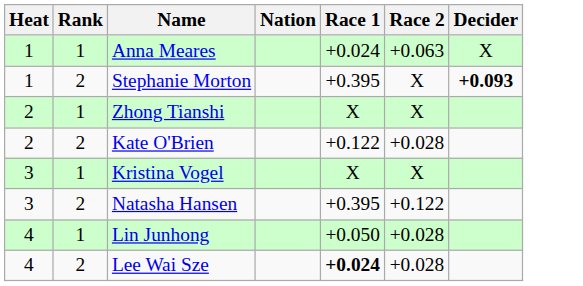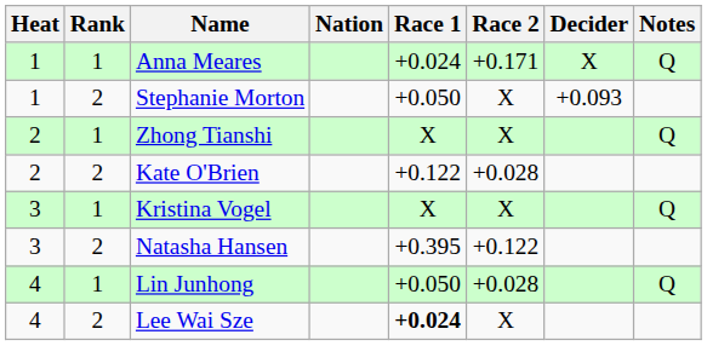 <table class="wikitable sortable" style="text-align:center">
 <tr>
 <th>Heat</th>
 <th>Rank</th>
 <th>Name</th>
 <th>Nation</th>
 <th>Race 1</th>
 <th>Race 2</th>
 <th>Decider</th>
+<th>Notes</th>
 </tr>
 <tr bgcolor=ccffcc>
 <td>1</td>
 <td>1</td>
 <td align=left><a href='#'>Anna Meares</a></td>
 <td align=left></td>
 <td>+0.024</td>
-<td>+0.063</td>
+<td>+0.171</td>
 <td>X</td>
+<td>Q</td>
 </tr>
 <tr>
 <td>1</td>
 <td>2</td>
 <td align=left><a href='#'>Stephanie Morton</a></td>
 <td align=left></td>
-<td>+0.395</td>
+<td>+0.050</td>
 <td>X</td>
-<td><strong>+0.093</strong></td>
+<td>+0.093</td>
+<td></td>
 </tr>
 <tr bgcolor=ccffcc>
 <td>2</td>
 <td>1</td>
 <td align=left><a href='#'>Zhong Tianshi</a></td>
 <td align=left></td>
 <td>X</td>
 <td>X</td>
 <td></td>
+<td>Q</td>
 </tr>
 <tr>
 <td>2</td>
 <td>2</td>
 <td align=left><a href='#'>Kate O'Brien</a></td>
 <td align=left></td>
 <td>+0.122</td>
 <td>+0.028</td>
+<td></td>
 <td></td>
 </tr>
 <tr bgcolor=ccffcc>
 <td>3</td>
 <td>1</td>
 <td align=left><a href='#'>Kristina Vogel</a></td>
 <td align=left></td>
 <td>X</td>
 <td>X</td>
 <td></td>
+<td>Q</td>
 </tr>
 <tr>
 <td>3</td>
 <td>2</td>
 <td align=left><a href='#'>Natasha Hansen</a></td>
 <td align=left></td>
 <td>+0.395</td>
 <td>+0.122</td>
+<td></td>
 <td></td>
 </tr>
 <tr bgcolor=ccffcc>
 <td>4</td>
 <td>1</td>
 <td align=left><a href='#'>Lin Junhong</a></td>
 <td align=left></td>
 <td>+0.050</td>
 <td>+0.028</td>
 <td></td>
+<td>Q</td>
 </tr>
 <tr>
 <td>4</td>
 <td>2</td>
 <td align=left><a href='#'>Lee Wai Sze</a></td>
 <td align=left></td>
 <td><strong>+0.024</strong></td>
-<td>+0.028</td>
+<td>X</td>
+<td></td>
 <td></td>
 </tr>
 </table>
